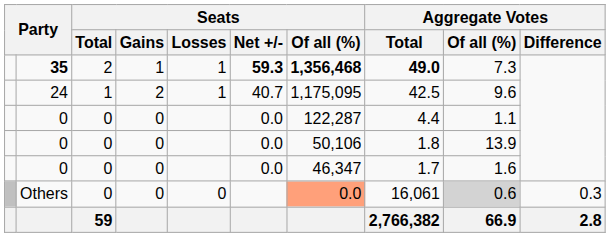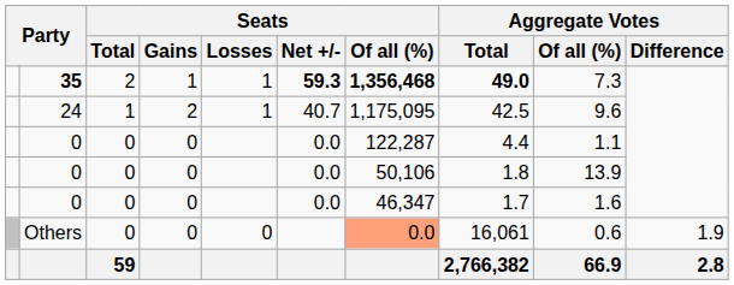 <table class="wikitable sortable" style="text-align:right; font-size:95%;">
 <tr>
 <th colspan="2" rowspan="2">Party</th>
 <th colspan="5">Seats</th>
 <th colspan="3">Aggregate Votes</th>
 </tr>
 <tr>
 <th>Total</th>
 <th>Gains</th>
 <th>Losses</th>
 <th>Net +/-</th>
 <th>Of all (%)</th>
 <th>Total</th>
 <th>Of all (%)</th>
 <th>Difference</th>
 </tr>
 <tr>
 <td></td>
 <td><strong>35</strong></td>
 <td>2</td>
 <td>1</td>
 <td>1</td>
 <td><strong>59.3</strong></td>
 <td><strong>1,356,468</strong></td>
 <td><strong>49.0</strong></td>
 <td>7.3</td>
 </tr>
 <tr>
 <td></td>
 <td>24</td>
 <td>1</td>
 <td>2</td>
 <td>1</td>
 <td>40.7</td>
 <td>1,175,095</td>
 <td>42.5</td>
 <td>9.6</td>
 </tr>
 <tr>
 <td></td>
 <td>0</td>
 <td>0</td>
 <td>0</td>
 <td></td>
 <td>0.0</td>
 <td>122,287</td>
 <td>4.4</td>
 <td>1.1</td>
 </tr>
 <tr>
 <td></td>
 <td>0</td>
 <td>0</td>
 <td>0</td>
 <td></td>
 <td>0.0</td>
 <td>50,106</td>
 <td>1.8</td>
 <td>13.9</td>
 </tr>
 <tr>
 <td></td>
 <td>0</td>
 <td>0</td>
 <td>0</td>
 <td></td>
 <td>0.0</td>
 <td>46,347</td>
 <td>1.7</td>
 <td>1.6</td>
 </tr>
 <tr>
 <td style="background:silver;"> </td>
 <td align=left>Others</td>
 <td>0</td>
 <td>0</td>
 <td>0</td>
 <td></td>
 <td style="background: lightsalmon;">0.0</td>
 <td>16,061</td>
-<td style="background: lightgrey;">0.6</td>
-<td>0.3</td>
+<td>0.6</td>
+<td>1.9</td>
 </tr>
 <tr class="sortbottom">
 <td style="background:#f2f2f2;"></td>
 <td style="background:#f2f2f2;"></td>
 <td style="background:#f2f2f2;"><strong>59</strong></td>
 <td style="background:#f2f2f2;"></td>
 <td style="background:#f2f2f2;"></td>
 <td style="background:#f2f2f2;"></td>
 <td style="background:#f2f2f2;"></td>
 <td style="background:#f2f2f2;"><strong>2,766,382</strong></td>
 <td style="background:#f2f2f2;"><strong>66.9</strong></td>
 <td style="background:#f2f2f2;"><strong>2.8</strong></td>
 </tr>
 </table>
